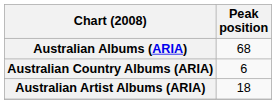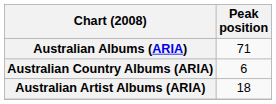 <table class="wikitable sortable plainrowheaders" style="text-align:center">
 <tr>
 <th scope="col">Chart (2008)</th>
 <th scope="col">Peak<br> position</th>
 </tr>
 <tr>
 <th scope="row">Australian Albums (<a href='#'>ARIA</a>)</th>
-<td>68</td>
+<td>71</td>
 </tr>
 <tr>
 <th scope="row">Australian Country Albums (ARIA)</th>
 <td>6</td>
 </tr>
 <tr>
 <th scope="row">Australian Artist Albums (ARIA)</th>
 <td>18</td>
 </tr>
 <tr>
 </tr>
 </table>
